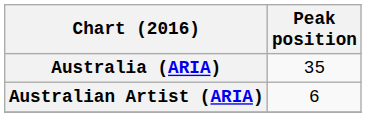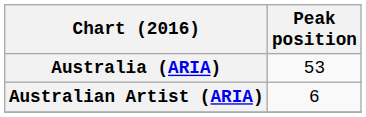 <table class="wikitable sortable plainrowheaders" style="text-align:center">
 <tr>
 <th>Chart (2016)</th>
 <th>Peak<br>position</th>
 </tr>
 <tr>
 <th scope="row">Australia (<a href='#'>ARIA</a>)</th>
-<td>35</td>
+<td>53</td>
 </tr>
 <tr>
 <th scope="row">Australian Artist (<a href='#'>ARIA</a>)</th>
 <td>6</td>
 </tr>
 <tr>
 </tr>
 </table>
